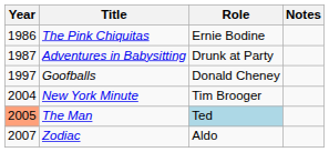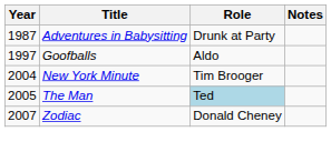 <table class="wikitable sortable">
 <tr>
 <th>Year</th>
 <th>Title</th>
 <th>Role</th>
 <th>Notes</th>
-</tr>
-<tr>
-<td>1986</td>
-<td data-sort-value="Pink Chiquitas, The"><em><a href='#'>The Pink Chiquitas</a></em></td>
-<td>Ernie Bodine</td>
-<td></td>
 </tr>
 <tr>
 <td>1987</td>
 <td><em><a href='#'>Adventures in Babysitting</a></em></td>
 <td>Drunk at Party</td>
 <td></td>
 </tr>
 <tr>
 <td>1997</td>
 <td><em>Goofballs</em></td>
-<td>Donald Cheney</td>
+<td>Aldo</td>
 <td></td>
 </tr>
 <tr>
 <td>2004</td>
 <td><a href='#'><em>New York Minute</em></a></td>
 <td>Tim Brooger</td>
 <td></td>
 </tr>
 <tr>
-<td style="background: lightsalmon;">2005</td>
+<td>2005</td>
 <td data-sort-value="Man, The"><a href='#'><em>The Man</em></a></td>
 <td style="background: lightblue;">Ted</td>
 <td></td>
 </tr>
 <tr>
 <td>2007</td>
 <td><a href='#'><em>Zodiac</em></a></td>
-<td>Aldo</td>
+<td>Donald Cheney</td>
 </tr>
 </table>
